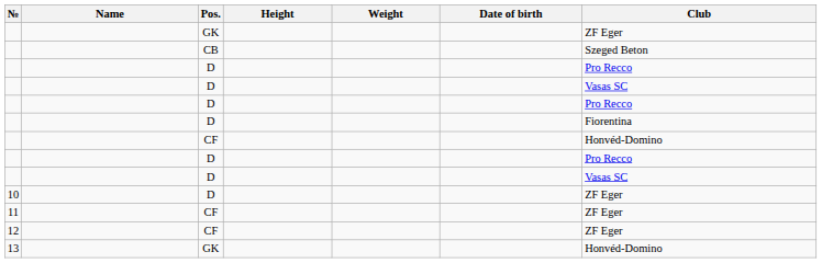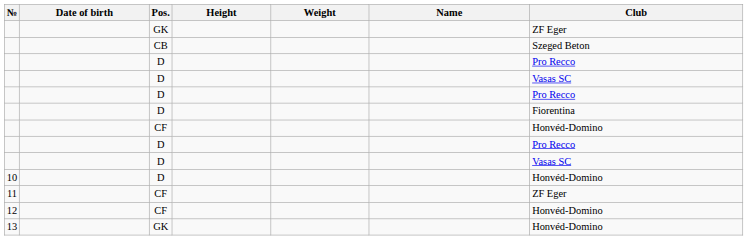 <table class="wikitable sortable" style="font-size:100%; text-align:center;">
 <tr>
 <th>№</th>
-<th style="width:15em;text-align:center;">Name</th>
+<th style="width:12em">Date of birth</th>
 <th>Pos.</th>
 <th style="width:9em">Height</th>
 <th style="width:9em">Weight</th>
-<th style="width:12em">Date of birth</th>
+<th style="width:15em;text-align:center;">Name</th>
 <th style="width:20em">Club</th>
 </tr>
 <tr>
 <td></td>
-<td style="text-align:left;"></td>
+<td style="text-align:right;"></td>
 <td>GK</td>
 <td></td>
 <td></td>
-<td style="text-align:right;"></td>
+<td style="text-align:left;"></td>
 <td style="text-align:left;"> ZF Eger</td>
 </tr>
 <tr>
 <td></td>
-<td style="text-align:left;"></td>
+<td style="text-align:right;"></td>
 <td>CB</td>
 <td></td>
 <td></td>
-<td style="text-align:right;"></td>
+<td style="text-align:left;"></td>
 <td style="text-align:left;"> Szeged Beton</td>
 </tr>
 <tr>
 <td></td>
-<td style="text-align:left;"></td>
+<td style="text-align:right;"></td>
 <td>D</td>
 <td></td>
 <td></td>
-<td style="text-align:right;"></td>
+<td style="text-align:left;"></td>
 <td style="text-align:left;"> <a href='#'>Pro Recco</a></td>
 </tr>
 <tr>
 <td></td>
-<td style="text-align:left;"></td>
+<td style="text-align:right;"></td>
 <td>D</td>
 <td></td>
 <td></td>
-<td style="text-align:right;"></td>
+<td style="text-align:left;"></td>
 <td style="text-align:left;"> <a href='#'>Vasas SC</a></td>
 </tr>
 <tr>
 <td></td>
-<td style="text-align:left;"></td>
+<td style="text-align:right;"></td>
 <td>D</td>
 <td></td>
 <td></td>
-<td style="text-align:right;"></td>
+<td style="text-align:left;"></td>
 <td style="text-align:left;"> <a href='#'>Pro Recco</a></td>
 </tr>
 <tr>
 <td></td>
-<td style="text-align:left;"></td>
+<td style="text-align:right;"></td>
 <td>D</td>
 <td></td>
 <td></td>
-<td style="text-align:right;"></td>
+<td style="text-align:left;"></td>
 <td style="text-align:left;"> Fiorentina</td>
 </tr>
 <tr>
 <td></td>
-<td style="text-align:left;"></td>
+<td style="text-align:right;"></td>
 <td>CF</td>
 <td></td>
 <td></td>
-<td style="text-align:right;"></td>
+<td style="text-align:left;"></td>
 <td style="text-align:left;">  Honvéd-Domino</td>
 </tr>
 <tr>
 <td></td>
-<td style="text-align:left;"></td>
+<td style="text-align:right;"></td>
 <td>D</td>
 <td></td>
 <td></td>
-<td style="text-align:right;"></td>
+<td style="text-align:left;"></td>
 <td style="text-align:left;"> <a href='#'>Pro Recco</a></td>
 </tr>
 <tr>
 <td></td>
-<td style="text-align:left;"></td>
+<td style="text-align:right;"></td>
 <td>D</td>
 <td></td>
 <td></td>
-<td style="text-align:right;"></td>
+<td style="text-align:left;"></td>
 <td style="text-align:left;"> <a href='#'>Vasas SC</a></td>
 </tr>
 <tr>
 <td>10</td>
-<td style="text-align:left;"></td>
+<td style="text-align:right;"></td>
 <td>D</td>
 <td></td>
 <td></td>
-<td style="text-align:right;"></td>
-<td style="text-align:left;"> ZF Eger</td>
+<td style="text-align:left;"></td>
+<td style="text-align:left;">  Honvéd-Domino</td>
 </tr>
 <tr>
 <td>11</td>
-<td style="text-align:left;"></td>
+<td style="text-align:right;"></td>
 <td>CF</td>
 <td></td>
 <td></td>
-<td style="text-align:right;"></td>
+<td style="text-align:left;"></td>
 <td style="text-align:left;"> ZF Eger</td>
 </tr>
 <tr>
 <td>12</td>
-<td style="text-align:left;"></td>
+<td style="text-align:right;"></td>
 <td>CF</td>
 <td></td>
 <td></td>
-<td style="text-align:right;"></td>
-<td style="text-align:left;"> ZF Eger</td>
+<td style="text-align:left;"></td>
+<td style="text-align:left;">  Honvéd-Domino</td>
 </tr>
 <tr>
 <td>13</td>
-<td style="text-align:left;"></td>
+<td style="text-align:right;"></td>
 <td>GK</td>
 <td></td>
 <td></td>
-<td style="text-align:right;"></td>
+<td style="text-align:left;"></td>
 <td style="text-align:left;">  Honvéd-Domino</td>
 </tr>
 </table>
